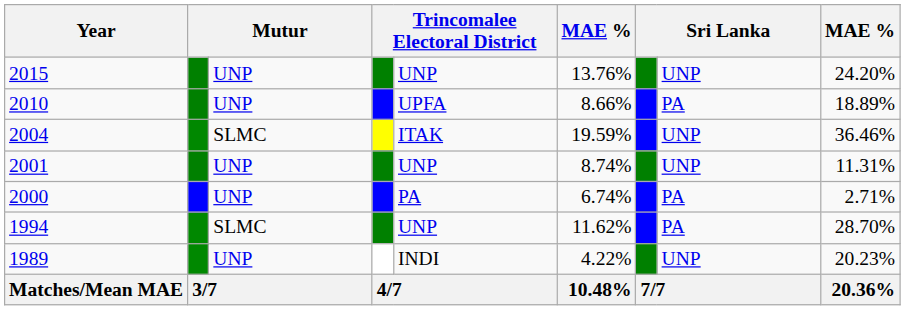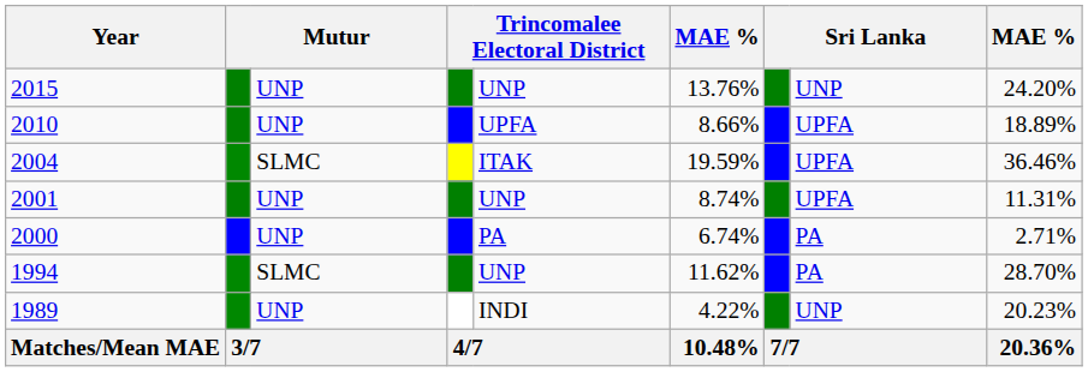 <table class="wikitable">
 <tr>
 <th>Year</th>
 <th colspan="2" width="144px">Mutur</th>
 <th colspan="2" width="144px"><a href='#'>Trincomalee Electoral District</a></th>
 <th><a href='#'>MAE</a> %</th>
 <th colspan="2" width="144px">Sri Lanka</th>
 <th>MAE %</th>
 </tr>
 <tr>
 <td><a href='#'>2015</a></td>
 <td style="background-color:green;" width="10px"></td>
 <td style="text-align:left;"><a href='#'>UNP</a></td>
 <td style="background-color:green;" width="10px"></td>
 <td style="text-align:left;"><a href='#'>UNP</a></td>
 <td style="text-align:right;">13.76%</td>
 <td style="background-color:green;" width="10px"></td>
 <td style="text-align:left;"><a href='#'>UNP</a></td>
 <td style="text-align:right;">24.20%</td>
 </tr>
 <tr>
 <td><a href='#'>2010</a></td>
 <td style="background-color:green;" width="10px"></td>
 <td style="text-align:left;"><a href='#'>UNP</a></td>
 <td style="background-color:blue;" width="10px"></td>
 <td style="text-align:left;"><a href='#'>UPFA</a></td>
 <td style="text-align:right;">8.66%</td>
 <td style="background-color:blue;" width="10px"></td>
-<td style="text-align:left;"><a href='#'>PA</a></td>
+<td style="text-align:left;"><a href='#'>UPFA</a></td>
 <td style="text-align:right;">18.89%</td>
 </tr>
 <tr>
 <td><a href='#'>2004</a></td>
 <td style="background-color:#008800;" width="10px"></td>
 <td style="text-align:left;">SLMC</td>
 <td style="background-color:yellow;" width="10px"></td>
 <td style="text-align:left;"><a href='#'>ITAK</a></td>
 <td style="text-align:right;">19.59%</td>
 <td style="background-color:blue;" width="10px"></td>
-<td style="text-align:left;"><a href='#'>UNP</a></td>
+<td style="text-align:left;"><a href='#'>UPFA</a></td>
 <td style="text-align:right;">36.46%</td>
 </tr>
 <tr>
 <td><a href='#'>2001</a></td>
 <td style="background-color:green;" width="10px"></td>
 <td style="text-align:left;"><a href='#'>UNP</a></td>
 <td style="background-color:green;" width="10px"></td>
 <td style="text-align:left;"><a href='#'>UNP</a></td>
 <td style="text-align:right;">8.74%</td>
 <td style="background-color:green;" width="10px"></td>
-<td style="text-align:left;"><a href='#'>UNP</a></td>
+<td style="text-align:left;"><a href='#'>UPFA</a></td>
 <td style="text-align:right;">11.31%</td>
 </tr>
 <tr>
 <td><a href='#'>2000</a></td>
 <td style="background-color:blue;" width="10px"></td>
 <td style="text-align:left;"><a href='#'>UNP</a></td>
 <td style="background-color:blue;" width="10px"></td>
 <td style="text-align:left;"><a href='#'>PA</a></td>
 <td style="text-align:right;">6.74%</td>
 <td style="background-color:blue;" width="10px"></td>
 <td style="text-align:left;"><a href='#'>PA</a></td>
 <td style="text-align:right;">2.71%</td>
 </tr>
 <tr>
 <td><a href='#'>1994</a></td>
 <td style="background-color:#008800;" width="10px"></td>
 <td style="text-align:left;">SLMC</td>
 <td style="background-color:green;" width="10px"></td>
 <td style="text-align:left;"><a href='#'>UNP</a></td>
 <td style="text-align:right;">11.62%</td>
 <td style="background-color:blue;" width="10px"></td>
 <td style="text-align:left;"><a href='#'>PA</a></td>
 <td style="text-align:right;">28.70%</td>
 </tr>
 <tr>
 <td><a href='#'>1989</a></td>
 <td style="background-color:#008800;" width="10px"></td>
 <td style="text-align:left;"><a href='#'>UNP</a></td>
 <td style="background-color:white;" width="10px"></td>
 <td style="text-align:left;">INDI</td>
 <td style="text-align:right;">4.22%</td>
 <td style="background-color:green;" width="10px"></td>
 <td style="text-align:left;"><a href='#'>UNP</a></td>
 <td style="text-align:right;">20.23%</td>
 </tr>
 <tr>
 <th>Matches/Mean MAE</th>
 <th style="text-align:left;"colspan="2" width="144px">3/7</th>
 <th style="text-align:left;"colspan="2" width="144px">4/7</th>
 <th style="text-align:right;">10.48%</th>
 <th style="text-align:left;"colspan="2" width="144px">7/7</th>
 <th style="text-align:right;">20.36%</th>
 </tr>
 </table>
